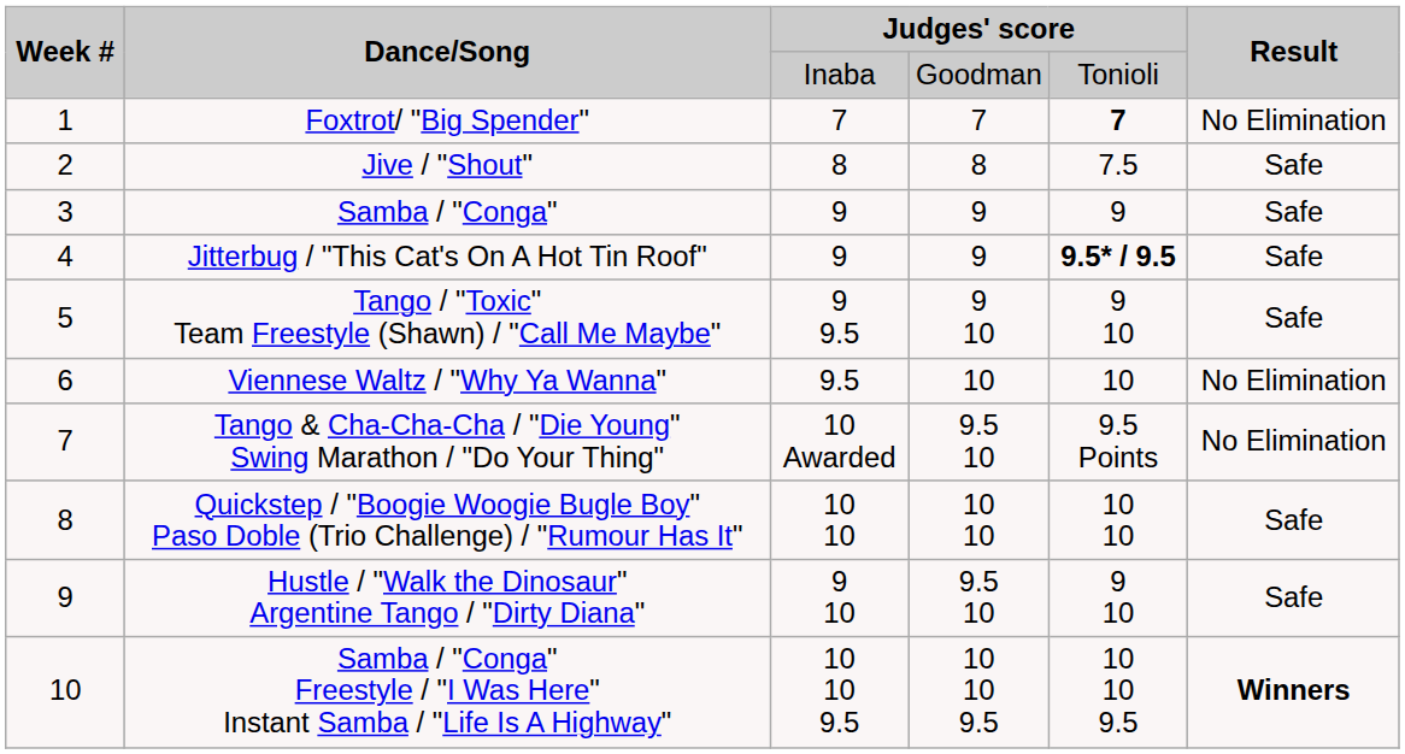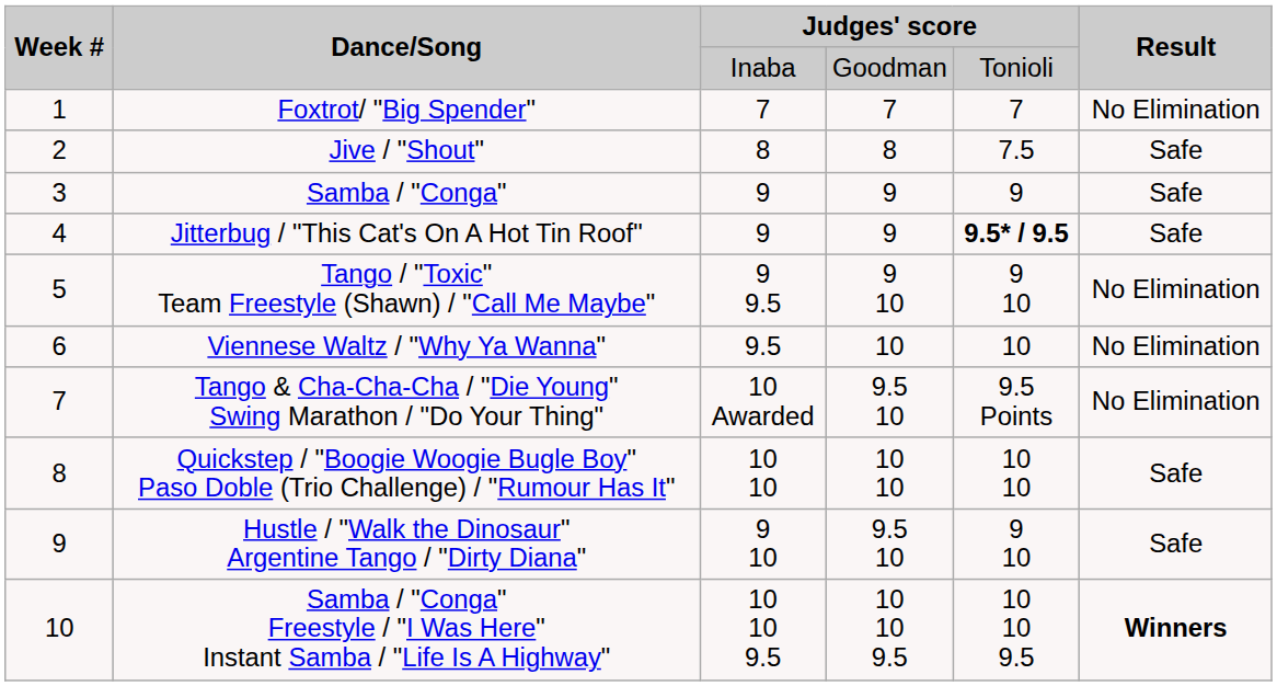 <table class="wikitable" style="float:left;">
 <tr style="text-align:Center; background:#ccc;">
 <td rowspan="2"><strong>Week #</strong></td>
 <td rowspan="2"><strong>Dance/Song</strong></td>
 <td colspan="3"><strong>Judges' score</strong></td>
 <td rowspan="2"><strong>Result</strong></td>
 </tr>
 <tr style="text-align:center; background:#ccc;">
 <td style="width:10%; ">Inaba</td>
 <td style="width:10%; ">Goodman</td>
 <td style="width:10%; ">Tonioli</td>
 </tr>
 <tr>
 <td style="text-align:center; background:#faf6f6;">1</td>
 <td style="text-align:center; background:#faf6f6;"><a href='#'>Foxtrot</a>/ "<a href='#'>Big Spender</a>"</td>
 <td style="text-align:center; background:#faf6f6;">7</td>
 <td style="text-align:center; background:#faf6f6;">7</td>
-<td style="text-align:center; background:#faf6f6;"><strong>7</strong></td>
+<td style="text-align:center; background:#faf6f6;">7</td>
 <td style="text-align:center; background:#faf6f6;">No Elimination</td>
 </tr>
 <tr>
 <td style="text-align:center; background:#faf6f6;">2</td>
 <td style="text-align:center; background:#faf6f6;"><a href='#'>Jive</a> / "<a href='#'>Shout</a>"</td>
 <td style="text-align:center; background:#faf6f6;">8</td>
 <td style="text-align:center; background:#faf6f6;">8</td>
 <td style="text-align:center; background:#faf6f6;">7.5</td>
 <td style="text-align:center; background:#faf6f6;">Safe</td>
 </tr>
 <tr>
 <td style="text-align:center; background:#faf6f6;">3</td>
 <td style="text-align:center; background:#faf6f6;"><a href='#'>Samba</a> / "<a href='#'>Conga</a>"</td>
 <td style="text-align:center; background:#faf6f6;">9</td>
 <td style="text-align:center; background:#faf6f6;">9</td>
 <td style="text-align:center; background:#faf6f6;">9</td>
 <td style="text-align:center; background:#faf6f6;">Safe</td>
 </tr>
 <tr>
 <td style="text-align:center; background:#faf6f6;">4</td>
 <td style="text-align:center; background:#faf6f6;"><a href='#'>Jitterbug</a> / "This Cat's On A Hot Tin Roof"</td>
 <td style="text-align:center; background:#faf6f6;">9</td>
 <td style="text-align:center; background:#faf6f6;">9</td>
 <td style="text-align:center; background:#faf6f6;"><strong>9.5* / 9.5</strong></td>
 <td style="text-align:center; background:#faf6f6;">Safe</td>
 </tr>
 <tr>
 <td style="text-align:center; background:#faf6f6;">5</td>
 <td style="text-align:center; background:#faf6f6;"><a href='#'>Tango</a> / "<a href='#'>Toxic</a>"<br>Team <a href='#'>Freestyle</a> (Shawn) / "<a href='#'>Call Me Maybe</a>"</td>
 <td style="text-align:center; background:#faf6f6;">9<br>9.5</td>
 <td style="text-align:center; background:#faf6f6;">9<br>10</td>
 <td style="text-align:center; background:#faf6f6;">9<br>10</td>
-<td style="text-align:center; background:#faf6f6;">Safe</td>
+<td style="text-align:center; background:#faf6f6;">No Elimination</td>
 </tr>
 <tr>
 <td style="text-align:center; background:#faf6f6;">6</td>
 <td style="text-align:center; background:#faf6f6;"><a href='#'>Viennese Waltz</a> / "<a href='#'>Why Ya Wanna</a>"</td>
 <td style="text-align:center; background:#faf6f6;">9.5</td>
 <td style="text-align:center; background:#faf6f6;">10</td>
 <td style="text-align:center; background:#faf6f6;">10</td>
 <td style="text-align:center; background:#faf6f6;">No Elimination</td>
 </tr>
 <tr>
 <td style="text-align:center; background:#faf6f6;">7</td>
 <td style="text-align:center; background:#faf6f6;"><a href='#'>Tango</a> & <a href='#'>Cha-Cha-Cha</a> / "<a href='#'>Die Young</a>"<br><a href='#'>Swing</a> Marathon / "Do Your Thing"</td>
 <td style="text-align:center; background:#faf6f6;">10<br>Awarded</td>
 <td style="text-align:center; background:#faf6f6;">9.5<br>10</td>
 <td style="text-align:center; background:#faf6f6;">9.5<br>Points</td>
 <td style="text-align:center; background:#faf6f6;">No Elimination</td>
 </tr>
 <tr>
 <td style="text-align:center; background:#faf6f6;">8</td>
 <td style="text-align:center; background:#faf6f6;"><a href='#'>Quickstep</a> / "<a href='#'>Boogie Woogie Bugle Boy</a>"<br><a href='#'>Paso Doble</a> (Trio Challenge) / "<a href='#'>Rumour Has It</a>"</td>
 <td style="text-align:center; background:#faf6f6;">10<br>10</td>
 <td style="text-align:center; background:#faf6f6;">10<br>10</td>
 <td style="text-align:center; background:#faf6f6;">10<br>10</td>
 <td style="text-align:center; background:#faf6f6;">Safe</td>
 </tr>
 <tr>
 <td style="text-align:center; background:#faf6f6;">9</td>
 <td style="text-align:center; background:#faf6f6;"><a href='#'>Hustle</a> / "<a href='#'>Walk the Dinosaur</a>"<br><a href='#'>Argentine Tango</a> / "<a href='#'>Dirty Diana</a>"</td>
 <td style="text-align:center; background:#faf6f6;">9<br>10</td>
 <td style="text-align:center; background:#faf6f6;">9.5<br>10</td>
 <td style="text-align:center; background:#faf6f6;">9<br>10</td>
 <td style="text-align:center; background:#faf6f6;">Safe</td>
 </tr>
 <tr>
 <td style="text-align:center; background:#faf6f6;">10</td>
 <td style="text-align:center; background:#faf6f6;"><a href='#'>Samba</a> / "<a href='#'>Conga</a>"<br><a href='#'>Freestyle</a> / "<a href='#'>I Was Here</a>"<br>Instant <a href='#'>Samba</a> / "<a href='#'>Life Is A Highway</a>"</td>
 <td style="text-align:center; background:#faf6f6;">10<br>10<br>9.5</td>
 <td style="text-align:center; background:#faf6f6;">10<br>10<br>9.5</td>
 <td style="text-align:center; background:#faf6f6;">10<br>10<br>9.5</td>
 <td style="text-align:center; background:#faf6f6;"><strong>Winners</strong></td>
 </tr>
 </table>
